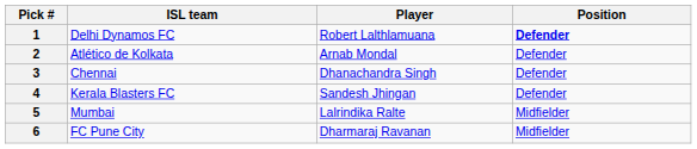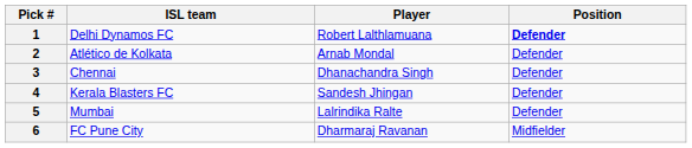 <table class="wikitable sortable" style="width:70%">
 <tr>
 <th width=7%>Pick #</th>
 <th width=28%>ISL team</th>
 <th width=22%>Player</th>
 <th width=20%>Position</th>
 </tr>
 <tr>
 <th>1</th>
 <td><a href='#'>Delhi Dynamos FC</a></td>
 <td><a href='#'>Robert Lalthlamuana</a></td>
 <td><strong><a href='#'>Defender</a></strong></td>
 </tr>
 <tr>
 <th>2</th>
 <td><a href='#'>Atlético de Kolkata</a></td>
 <td><a href='#'>Arnab Mondal</a></td>
 <td><a href='#'>Defender</a></td>
 </tr>
 <tr>
 <th>3</th>
 <td><a href='#'>Chennai</a></td>
 <td><a href='#'>Dhanachandra Singh</a></td>
 <td><a href='#'>Defender</a></td>
 </tr>
 <tr>
 <th>4</th>
 <td><a href='#'>Kerala Blasters FC</a></td>
 <td><a href='#'>Sandesh Jhingan</a></td>
 <td><a href='#'>Defender</a></td>
 </tr>
 <tr>
 <th>5</th>
 <td><a href='#'>Mumbai</a></td>
 <td><a href='#'>Lalrindika Ralte</a></td>
-<td><a href='#'>Midfielder</a></td>
+<td><a href='#'>Defender</a></td>
 </tr>
 <tr>
 <th>6</th>
 <td><a href='#'>FC Pune City</a></td>
 <td><a href='#'>Dharmaraj Ravanan</a></td>
 <td><a href='#'>Midfielder</a></td>
 </tr>
 </table>
